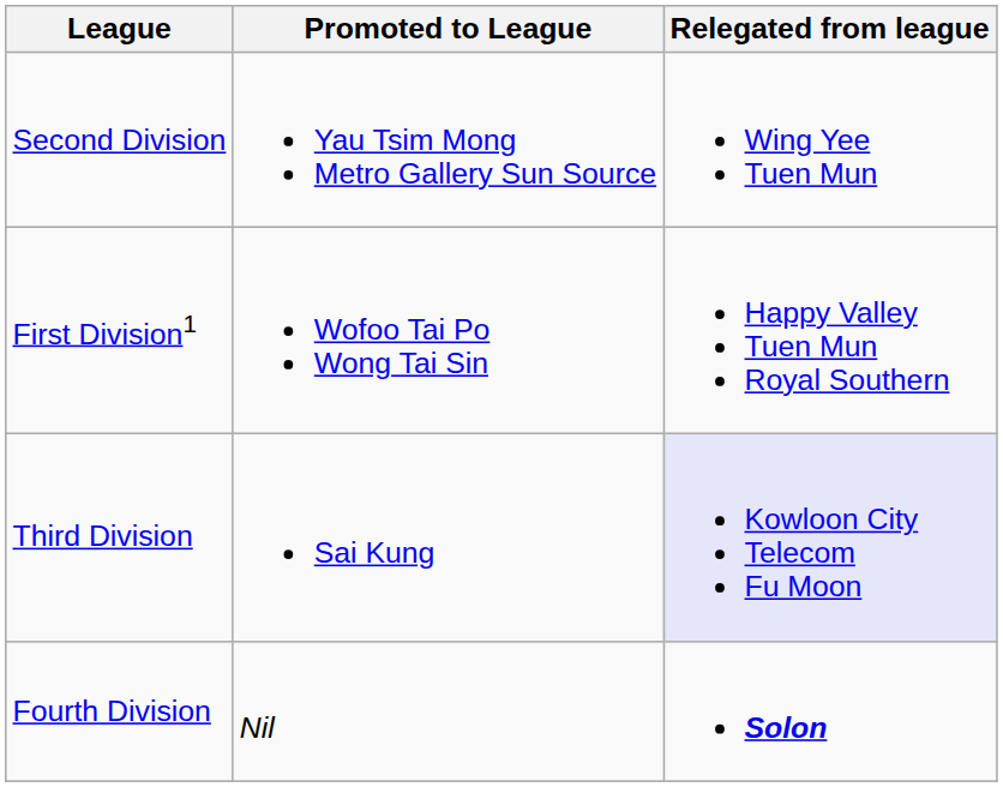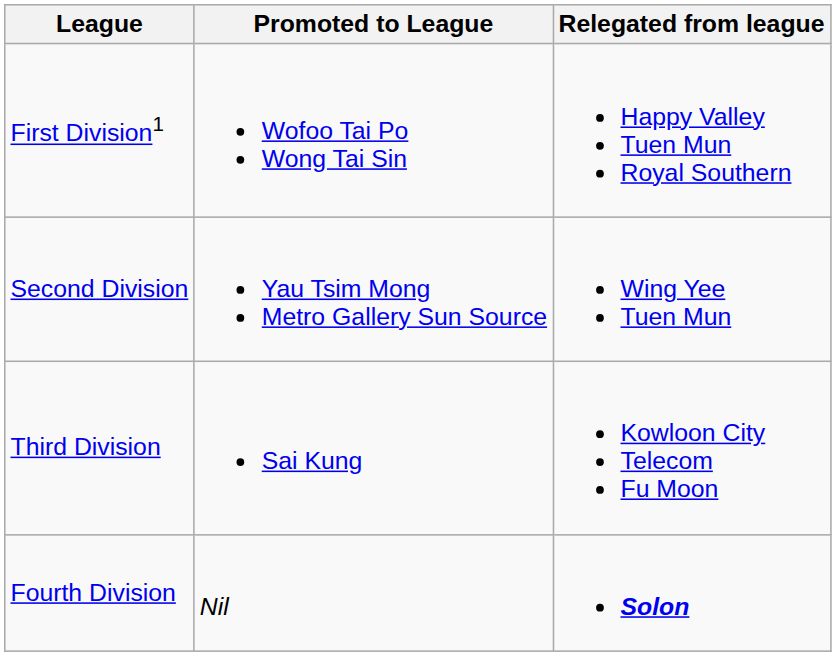 <table class="wikitable">
 <tr>
 <th>League</th>
 <th>Promoted to League</th>
 <th>Relegated from league</th>
 </tr>
 <tr>
+<td><a href='#'>First Division</a><sup>1</sup></td>
+<td><br><ul><li><a href='#'>Wofoo Tai Po</a></li><li><a href='#'>Wong Tai Sin</a></li></ul></td>
+<td><br><ul><li><a href='#'>Happy Valley</a></li><li><a href='#'>Tuen Mun</a></li><li><a href='#'>Royal Southern</a></li></ul></td>
+</tr>
+<tr>
 <td><a href='#'>Second Division</a></td>
 <td><br><ul><li><a href='#'>Yau Tsim Mong</a></li><li><a href='#'>Metro Gallery Sun Source</a></li></ul></td>
 <td><br><ul><li><a href='#'>Wing Yee</a></li><li><a href='#'>Tuen Mun</a></li></ul></td>
 </tr>
 <tr>
-<td><a href='#'>First Division</a><sup>1</sup></td>
-<td><br><ul><li><a href='#'>Wofoo Tai Po</a></li><li><a href='#'>Wong Tai Sin</a></li></ul></td>
-<td><br><ul><li><a href='#'>Happy Valley</a></li><li><a href='#'>Tuen Mun</a></li><li><a href='#'>Royal Southern</a></li></ul></td>
-</tr>
-<tr>
 <td><a href='#'>Third Division</a></td>
 <td><br><ul><li><a href='#'>Sai Kung</a></li></ul></td>
-<td style="background: lavender;"><br><ul><li><a href='#'>Kowloon City</a></li><li><a href='#'>Telecom</a></li><li><a href='#'>Fu Moon</a></li></ul></td>
+<td><br><ul><li><a href='#'>Kowloon City</a></li><li><a href='#'>Telecom</a></li><li><a href='#'>Fu Moon</a></li></ul></td>
 </tr>
 <tr>
 <td><a href='#'>Fourth Division</a></td>
 <td><br><em>Nil</em></td>
 <td><strong><br><ul><li><em><a href='#'>Solon</a></em></li></ul></strong></td>
 </tr>
 </table>
